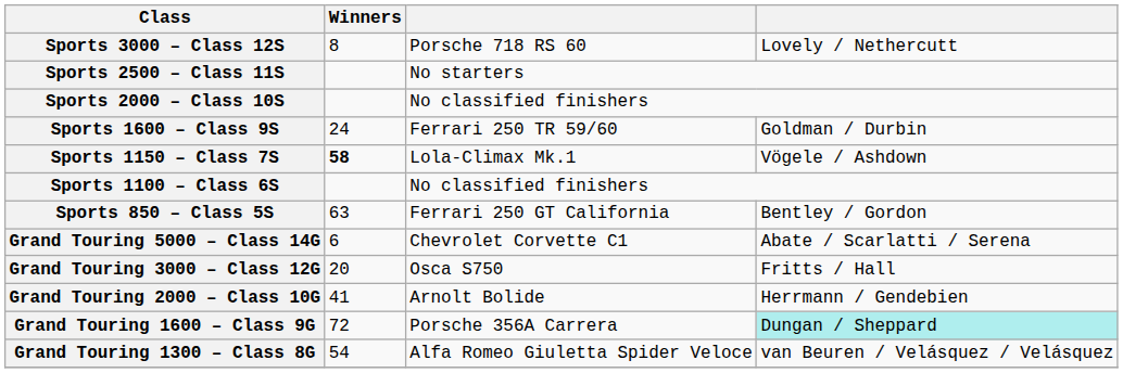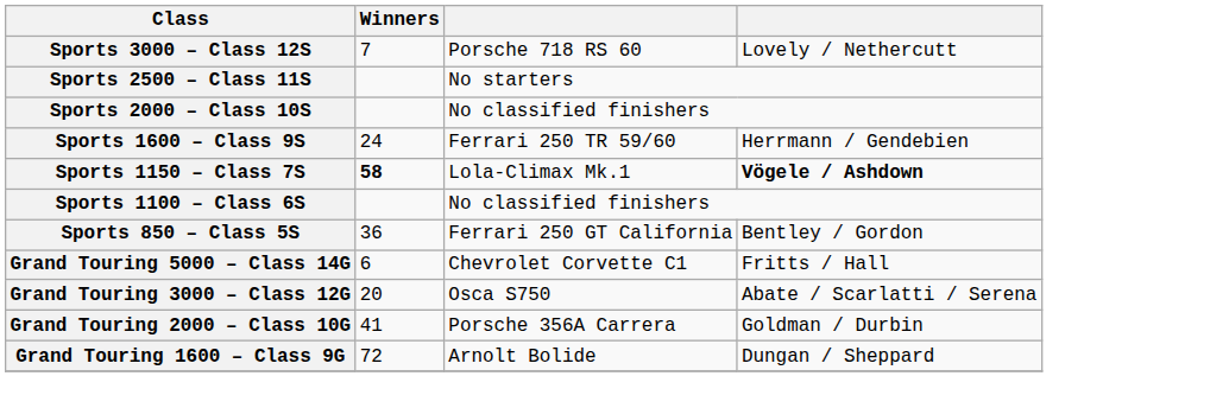 <table class="wikitable" style="font-size: 95%">
 <tr>
 <th>Class</th>
 <th>Winners</th>
 <th></th>
 <th></th>
 </tr>
 <tr>
 <th>Sports 3000 – Class 12S</th>
-<td>8</td>
+<td>7</td>
 <td>Porsche 718 RS 60</td>
 <td>Lovely / Nethercutt</td>
 </tr>
 <tr>
 <th>Sports 2500 – Class 11S</th>
 <td></td>
 <td colspan=2>No starters</td>
 </tr>
 <tr>
 <th>Sports 2000 – Class 10S</th>
 <td></td>
 <td colspan=2>No classified finishers</td>
 </tr>
 <tr>
 <th>Sports 1600 – Class 9S</th>
 <td>24</td>
 <td>Ferrari 250 TR 59/60</td>
-<td>Goldman / Durbin</td>
+<td>Herrmann / Gendebien</td>
 </tr>
 <tr>
 <th>Sports 1150 – Class 7S</th>
 <td><strong>58</strong></td>
 <td>Lola-Climax Mk.1</td>
-<td>Vögele / Ashdown</td>
+<td><strong>Vögele / Ashdown</strong></td>
 </tr>
 <tr>
 <th>Sports 1100 – Class 6S</th>
 <td></td>
 <td colspan=2>No classified finishers</td>
 </tr>
 <tr>
 <th>Sports 850 – Class 5S</th>
-<td>63</td>
+<td>36</td>
 <td>Ferrari 250 GT California</td>
 <td>Bentley / Gordon</td>
 </tr>
 <tr>
 <th>Grand Touring 5000 – Class 14G</th>
 <td>6</td>
 <td>Chevrolet Corvette C1</td>
-<td>Abate / Scarlatti / Serena</td>
+<td>Fritts / Hall</td>
 </tr>
 <tr>
 <th>Grand Touring 3000 – Class 12G</th>
 <td>20</td>
 <td>Osca S750</td>
-<td>Fritts / Hall</td>
+<td>Abate / Scarlatti / Serena</td>
 </tr>
 <tr>
 <th>Grand Touring 2000 – Class 10G</th>
 <td>41</td>
-<td>Arnolt Bolide</td>
-<td>Herrmann / Gendebien</td>
+<td>Porsche 356A Carrera</td>
+<td>Goldman / Durbin</td>
 </tr>
 <tr>
 <th>Grand Touring 1600 – Class 9G</th>
 <td>72</td>
-<td>Porsche 356A Carrera</td>
-<td style="background: paleturquoise;">Dungan / Sheppard</td>
-</tr>
-<tr>
-<th>Grand Touring 1300 – Class 8G</th>
-<td>54</td>
-<td>Alfa Romeo Giuletta Spider Veloce</td>
-<td>van Beuren / Velásquez / Velásquez</td>
+<td>Arnolt Bolide</td>
+<td>Dungan / Sheppard</td>
 </tr>
 <tr>
 </tr>
 </table>
